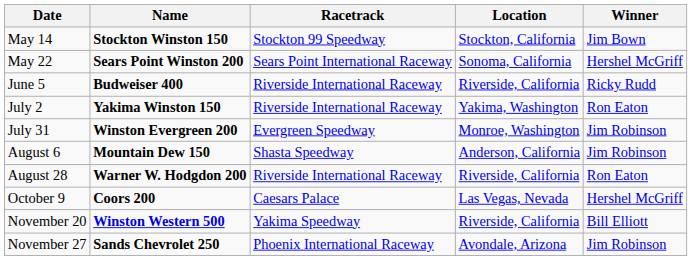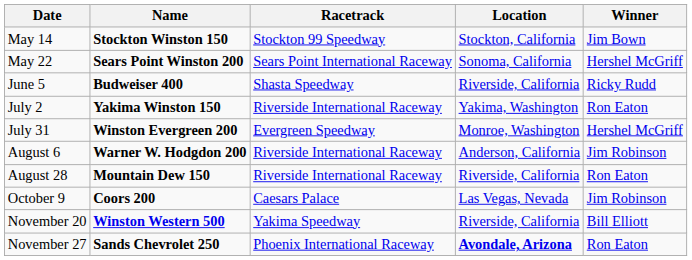 <table class="wikitable">
 <tr>
 <th>Date</th>
 <th>Name</th>
 <th>Racetrack</th>
 <th>Location</th>
 <th>Winner</th>
 </tr>
 <tr>
 <td>May 14</td>
 <td><strong>Stockton Winston 150</strong></td>
 <td><a href='#'>Stockton 99 Speedway</a></td>
 <td><a href='#'>Stockton, California</a></td>
 <td><a href='#'>Jim Bown</a></td>
 </tr>
 <tr>
 <td>May 22</td>
 <td><strong>Sears Point Winston 200</strong></td>
 <td><a href='#'>Sears Point International Raceway</a></td>
 <td><a href='#'>Sonoma, California</a></td>
 <td><a href='#'>Hershel McGriff</a></td>
 </tr>
 <tr>
 <td>June 5</td>
 <td><strong>Budweiser 400</strong></td>
-<td><a href='#'>Riverside International Raceway</a></td>
+<td><a href='#'>Shasta Speedway</a></td>
 <td><a href='#'>Riverside, California</a></td>
 <td><a href='#'>Ricky Rudd</a></td>
 </tr>
 <tr>
 <td>July 2</td>
 <td><strong>Yakima Winston 150</strong></td>
 <td><a href='#'>Riverside International Raceway</a></td>
 <td><a href='#'>Yakima, Washington</a></td>
 <td><a href='#'>Ron Eaton</a></td>
 </tr>
 <tr>
 <td>July 31</td>
 <td><strong>Winston Evergreen 200</strong></td>
 <td><a href='#'>Evergreen Speedway</a></td>
 <td><a href='#'>Monroe, Washington</a></td>
-<td><a href='#'>Jim Robinson</a></td>
+<td><a href='#'>Hershel McGriff</a></td>
 </tr>
 <tr>
 <td>August 6</td>
-<td><strong>Mountain Dew 150</strong></td>
-<td><a href='#'>Shasta Speedway</a></td>
+<td><strong>Warner W. Hodgdon 200</strong></td>
+<td><a href='#'>Riverside International Raceway</a></td>
 <td><a href='#'>Anderson, California</a></td>
 <td><a href='#'>Jim Robinson</a></td>
 </tr>
 <tr>
 <td>August 28</td>
-<td><strong>Warner W. Hodgdon 200</strong></td>
+<td><strong>Mountain Dew 150</strong></td>
 <td><a href='#'>Riverside International Raceway</a></td>
 <td><a href='#'>Riverside, California</a></td>
 <td><a href='#'>Ron Eaton</a></td>
 </tr>
 <tr>
 <td>October 9</td>
 <td><strong>Coors 200</strong></td>
 <td><a href='#'>Caesars Palace</a></td>
 <td><a href='#'>Las Vegas, Nevada</a></td>
-<td><a href='#'>Hershel McGriff</a></td>
+<td><a href='#'>Jim Robinson</a></td>
 </tr>
 <tr>
 <td>November 20</td>
 <td><a href='#'><strong>Winston Western 500</strong></a></td>
 <td><a href='#'>Yakima Speedway</a></td>
 <td><a href='#'>Riverside, California</a></td>
 <td><a href='#'>Bill Elliott</a></td>
 </tr>
 <tr>
 <td>November 27</td>
 <td><strong>Sands Chevrolet 250</strong></td>
 <td><a href='#'>Phoenix International Raceway</a></td>
-<td><a href='#'>Avondale, Arizona</a></td>
-<td><a href='#'>Jim Robinson</a></td>
+<td><strong><a href='#'>Avondale, Arizona</a></strong></td>
+<td><a href='#'>Ron Eaton</a></td>
 </tr>
 </table>
